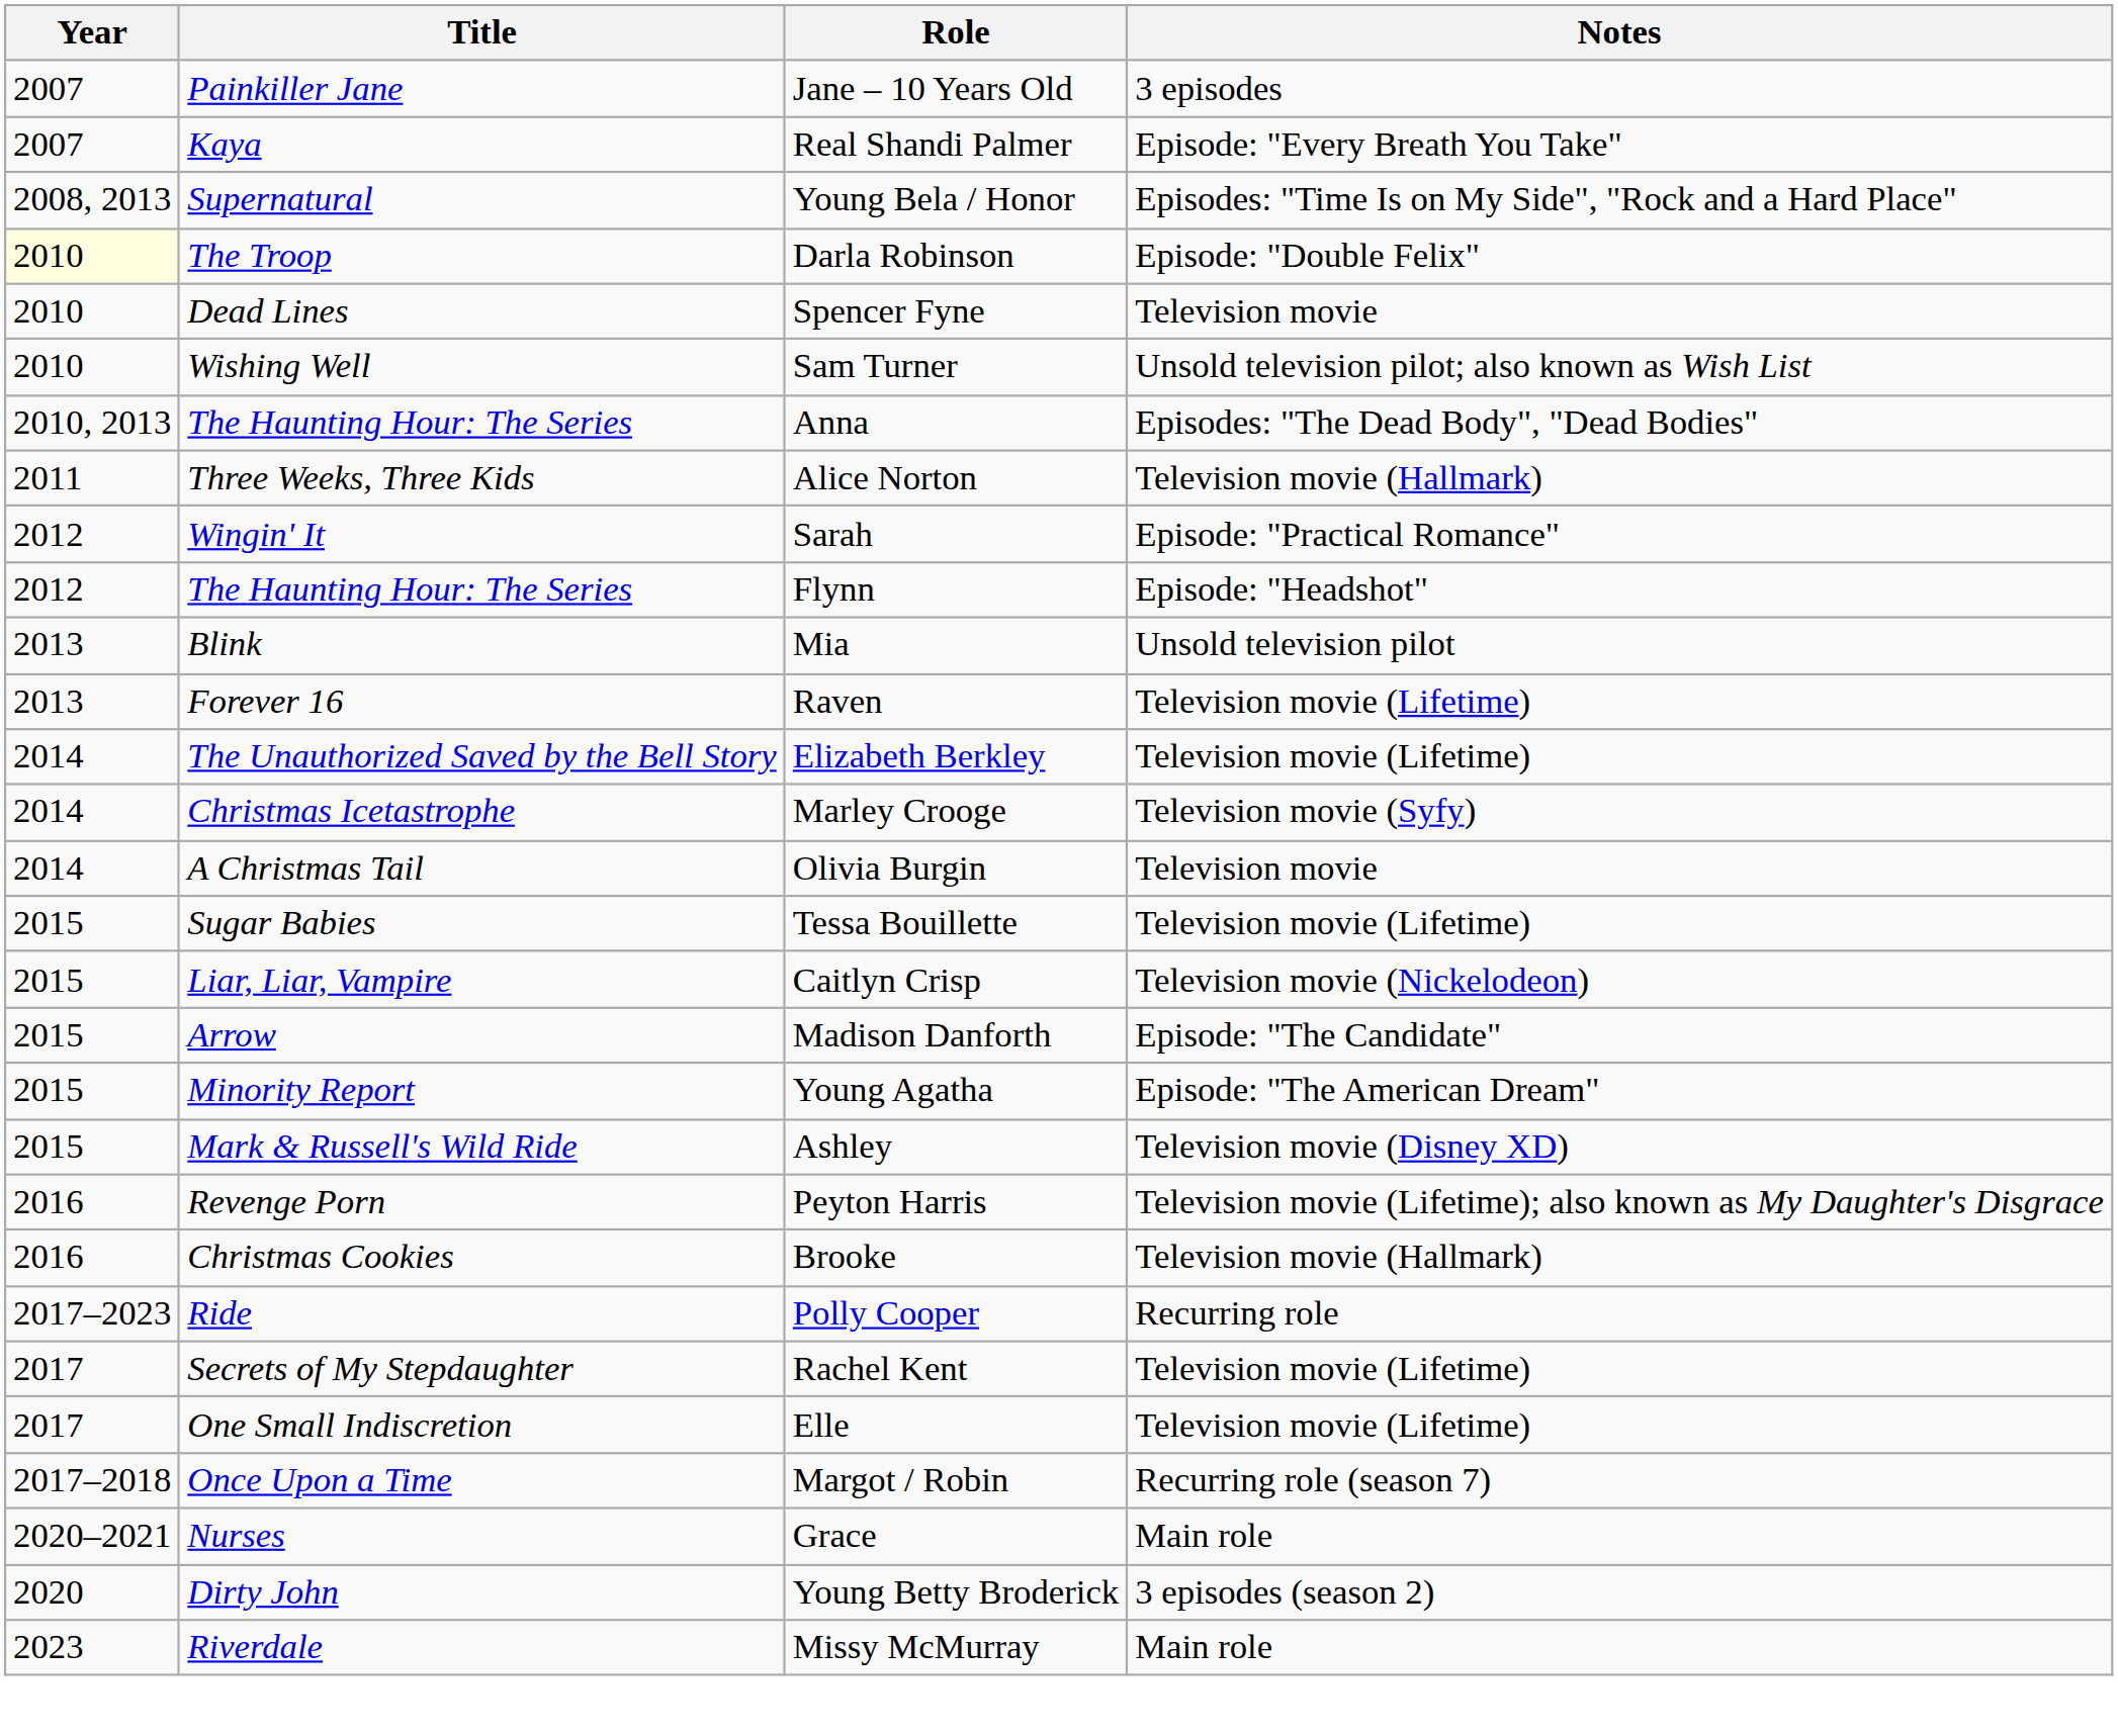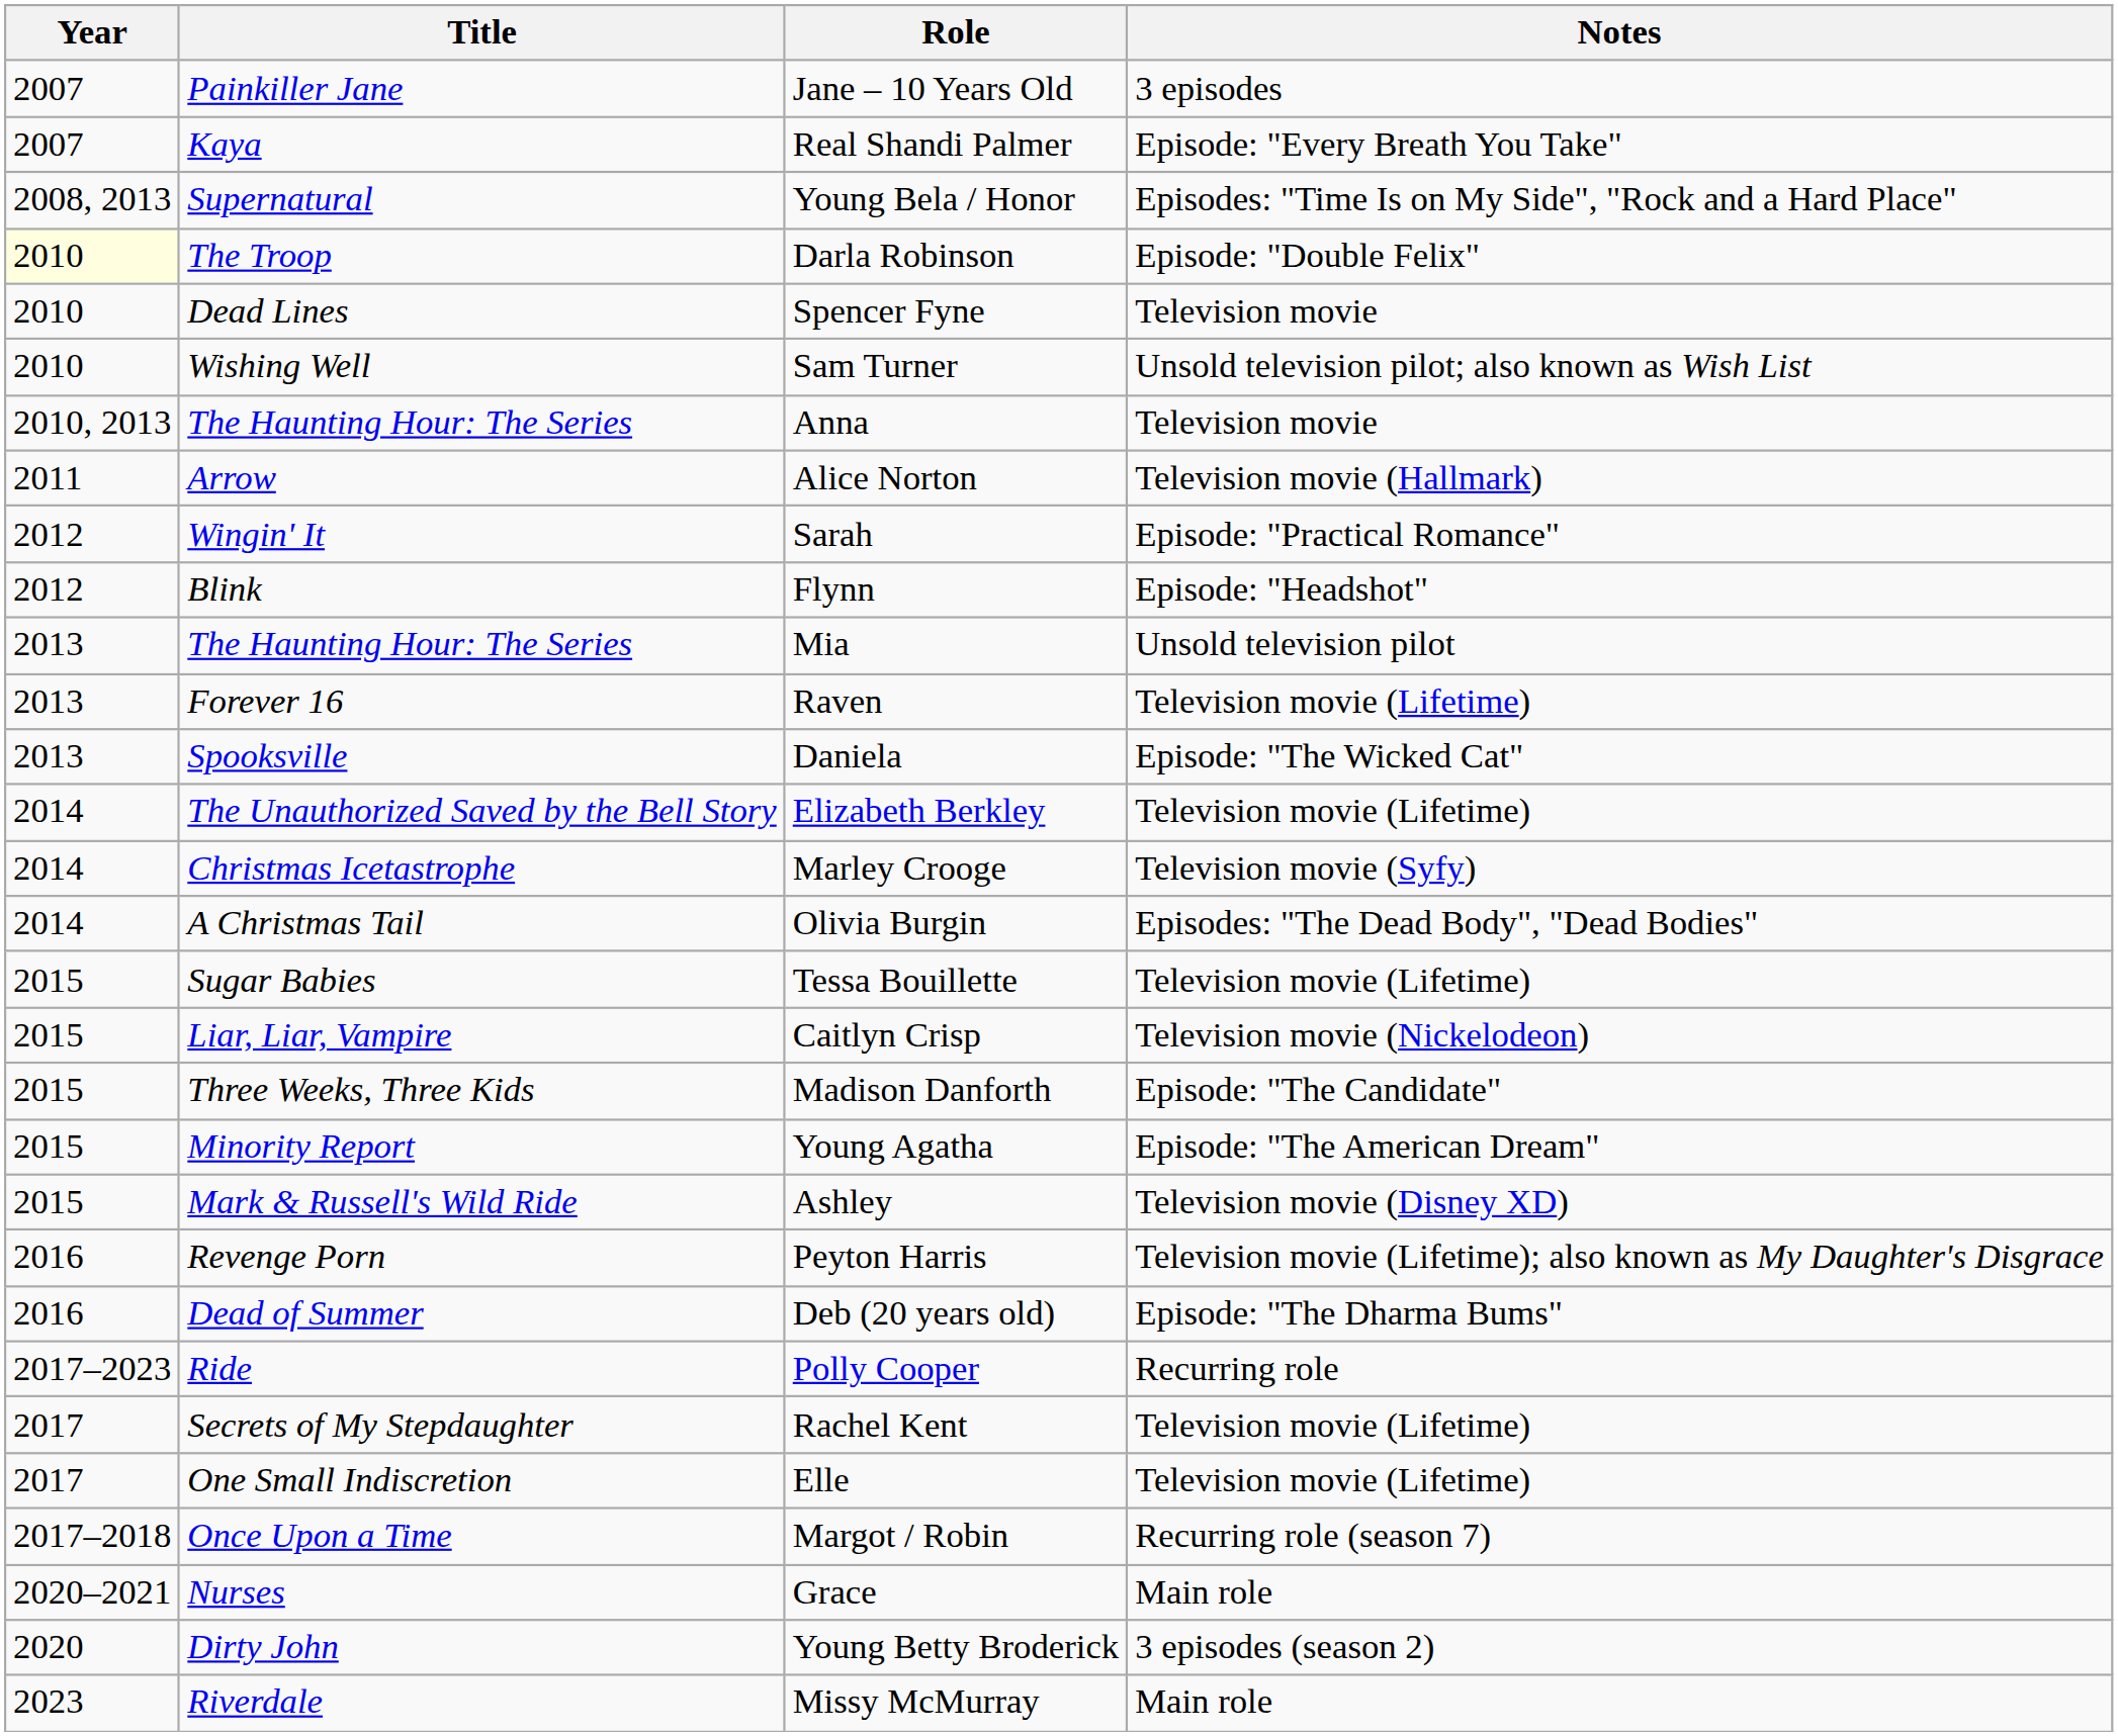 <table class="wikitable sortable">
 <tr>
 <th>Year</th>
 <th>Title</th>
 <th>Role</th>
 <th class="unsortable">Notes</th>
 </tr>
 <tr>
 <td>2007</td>
 <td><em><a href='#'>Painkiller Jane</a></em></td>
 <td>Jane – 10 Years Old</td>
 <td>3 episodes</td>
 </tr>
 <tr>
 <td>2007</td>
 <td><em><a href='#'>Kaya</a></em></td>
 <td>Real Shandi Palmer</td>
 <td>Episode: "Every Breath You Take"</td>
 </tr>
 <tr>
 <td>2008, 2013</td>
 <td><em><a href='#'>Supernatural</a></em></td>
 <td>Young Bela / Honor</td>
 <td>Episodes: "Time Is on My Side", "Rock and a Hard Place"</td>
 </tr>
 <tr>
 <td style="background: lightyellow;">2010</td>
 <td data-sort-value="Troop, The"><em><a href='#'>The Troop</a></em></td>
 <td>Darla Robinson</td>
 <td>Episode: "Double Felix"</td>
 </tr>
 <tr>
 <td>2010</td>
 <td><em>Dead Lines</em></td>
 <td>Spencer Fyne</td>
 <td>Television movie</td>
 </tr>
 <tr>
 <td>2010</td>
 <td><em>Wishing Well</em></td>
 <td>Sam Turner</td>
 <td>Unsold television pilot; also known as <em>Wish List</em></td>
 </tr>
 <tr>
 <td>2010, 2013</td>
 <td data-sort-value="Haunting Hour: The Series, The"><em><a href='#'>The Haunting Hour: The Series</a></em></td>
 <td>Anna</td>
-<td>Episodes: "The Dead Body", "Dead Bodies"</td>
+<td>Television movie</td>
 </tr>
 <tr>
 <td>2011</td>
-<td><em>Three Weeks, Three Kids</em></td>
+<td><em><a href='#'>Arrow</a></em></td>
 <td>Alice Norton</td>
 <td>Television movie (<a href='#'>Hallmark</a>)</td>
 </tr>
 <tr>
 <td>2012</td>
 <td><em><a href='#'>Wingin' It</a></em></td>
 <td>Sarah</td>
 <td>Episode: "Practical Romance"</td>
 </tr>
 <tr>
 <td>2012</td>
-<td data-sort-value="Haunting Hour: The Series, The"><em><a href='#'>The Haunting Hour: The Series</a></em></td>
+<td><em>Blink</em></td>
 <td>Flynn</td>
 <td>Episode: "Headshot"</td>
 </tr>
 <tr>
 <td>2013</td>
-<td><em>Blink</em></td>
+<td data-sort-value="Haunting Hour: The Series, The"><em><a href='#'>The Haunting Hour: The Series</a></em></td>
 <td>Mia</td>
 <td>Unsold television pilot</td>
 </tr>
 <tr>
 <td>2013</td>
 <td><em>Forever 16</em></td>
 <td>Raven</td>
 <td>Television movie (<a href='#'>Lifetime</a>)</td>
+</tr>
+<tr>
+<td>2013</td>
+<td><em><a href='#'>Spooksville</a></em></td>
+<td>Daniela</td>
+<td>Episode: "The Wicked Cat"</td>
 </tr>
 <tr>
 <td>2014</td>
 <td data-sort-value="Unauthorized Saved by the Bell Story, The"><em><a href='#'>The Unauthorized Saved by the Bell Story</a></em></td>
 <td><a href='#'>Elizabeth Berkley</a></td>
 <td>Television movie (Lifetime)</td>
 </tr>
 <tr>
 <td>2014</td>
 <td><em><a href='#'>Christmas Icetastrophe</a></em></td>
 <td>Marley Crooge</td>
 <td>Television movie (<a href='#'>Syfy</a>)</td>
 </tr>
 <tr>
 <td>2014</td>
 <td data-sort-value="Christmas Tail, A"><em>A Christmas Tail</em></td>
 <td>Olivia Burgin</td>
-<td>Television movie</td>
+<td>Episodes: "The Dead Body", "Dead Bodies"</td>
 </tr>
 <tr>
 <td>2015</td>
 <td><em>Sugar Babies</em></td>
 <td>Tessa Bouillette</td>
 <td>Television movie (Lifetime)</td>
 </tr>
 <tr>
 <td>2015</td>
 <td><em><a href='#'>Liar, Liar, Vampire</a></em></td>
 <td>Caitlyn Crisp</td>
 <td>Television movie (<a href='#'>Nickelodeon</a>)</td>
 </tr>
 <tr>
 <td>2015</td>
-<td><em><a href='#'>Arrow</a></em></td>
+<td><em>Three Weeks, Three Kids</em></td>
 <td>Madison Danforth</td>
 <td>Episode: "The Candidate"</td>
 </tr>
 <tr>
 <td>2015</td>
 <td><em><a href='#'>Minority Report</a></em></td>
 <td>Young Agatha</td>
 <td>Episode: "The American Dream"</td>
 </tr>
 <tr>
 <td>2015</td>
 <td><em><a href='#'>Mark & Russell's Wild Ride</a></em></td>
 <td>Ashley</td>
 <td>Television movie (<a href='#'>Disney XD</a>)</td>
 </tr>
 <tr>
 <td>2016</td>
 <td><em>Revenge Porn</em></td>
 <td>Peyton Harris</td>
 <td>Television movie (Lifetime); also known as <em>My Daughter's Disgrace</em></td>
 </tr>
 <tr>
 <td>2016</td>
-<td><em>Christmas Cookies</em></td>
-<td>Brooke</td>
-<td>Television movie (Hallmark)</td>
+<td><em><a href='#'>Dead of Summer</a></em></td>
+<td>Deb (20 years old)</td>
+<td>Episode: "The Dharma Bums"</td>
 </tr>
 <tr>
 <td>2017–2023</td>
 <td><em><a href='#'>Ride</a></em></td>
 <td><a href='#'>Polly Cooper</a></td>
 <td>Recurring role</td>
 </tr>
 <tr>
 <td>2017</td>
 <td><em>Secrets of My Stepdaughter</em></td>
 <td>Rachel Kent</td>
 <td>Television movie (Lifetime)</td>
 </tr>
 <tr>
 <td>2017</td>
 <td><em>One Small Indiscretion</em></td>
 <td>Elle</td>
 <td>Television movie (Lifetime)</td>
 </tr>
 <tr>
 <td>2017–2018</td>
 <td><em><a href='#'>Once Upon a Time</a></em></td>
 <td>Margot / Robin</td>
 <td>Recurring role (season 7)</td>
 </tr>
 <tr>
 <td>2020–2021</td>
 <td><em><a href='#'>Nurses</a></em></td>
 <td>Grace</td>
 <td>Main role</td>
 </tr>
 <tr>
 <td>2020</td>
 <td><em><a href='#'>Dirty John</a></em></td>
 <td>Young Betty Broderick</td>
 <td>3 episodes (season 2)</td>
 </tr>
 <tr>
 <td>2023</td>
 <td><em><a href='#'>Riverdale</a></em></td>
 <td>Missy McMurray</td>
 <td>Main role</td>
 </tr>
 </table>
